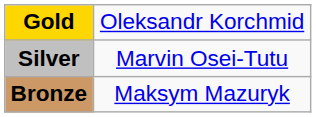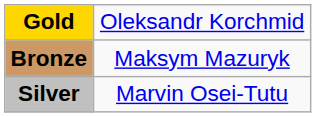 <table class="wikitable" style="text-align:center; " width="35%">
 <tr>
 <td bgcolor="gold"><strong>Gold</strong></td>
 <td><a href='#'>Oleksandr Korchmid</a><br>  <small><em></em></small></td>
 </tr>
 <tr>
+<td bgcolor="CC9966"><strong>Bronze</strong></td>
+<td><a href='#'>Maksym Mazuryk</a><br>  <small><em></em></small></td>
+</tr>
+<tr>
 <td bgcolor="silver"><strong>Silver</strong></td>
 <td><a href='#'>Marvin Osei-Tutu</a><br>  <small><em></em></small></td>
 </tr>
-<tr>
-<td bgcolor="CC9966"><strong>Bronze</strong></td>
-<td><a href='#'>Maksym Mazuryk</a><br>  <small><em></em></small></td>
-</tr>
 </table>
